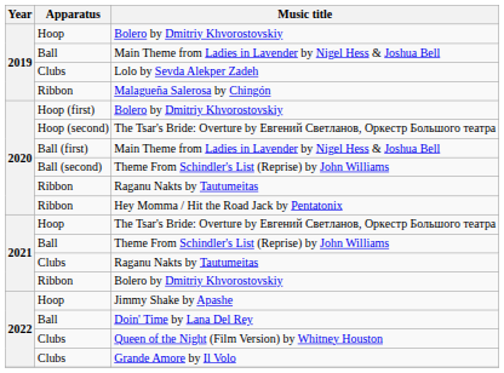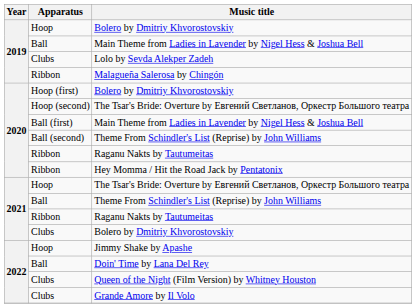 <table class="wikitable plainrowheaders">
 <tr>
 <th scope=col>Year</th>
 <th scope=col>Apparatus</th>
 <th scope=col>Music title</th>
 </tr>
 <tr>
 <th rowspan="4">2019</th>
 <td>Hoop</td>
 <td><a href='#'>Bolero</a> by <a href='#'>Dmitriy Khvorostovskiy</a></td>
 </tr>
 <tr>
 <td>Ball</td>
 <td>Main Theme from <a href='#'>Ladies in Lavender</a> by <a href='#'>Nigel Hess</a> & <a href='#'>Joshua Bell</a></td>
 </tr>
 <tr>
 <td>Clubs</td>
 <td>Lolo by <a href='#'>Sevda Alekper Zadeh</a></td>
 </tr>
 <tr>
 <td>Ribbon</td>
 <td><a href='#'>Malagueña Salerosa</a> by <a href='#'>Chingón</a></td>
 </tr>
 <tr>
 <th rowspan="6">2020</th>
 <td>Hoop (first)</td>
 <td><a href='#'>Bolero</a> by <a href='#'>Dmitriy Khvorostovskiy</a></td>
 </tr>
 <tr>
 <td>Hoop (second)</td>
 <td>The Tsar's Bride: Overture by Евгений Светланов, Оркестр Большого театра</td>
 </tr>
 <tr>
 <td>Ball (first)</td>
 <td>Main Theme from <a href='#'>Ladies in Lavender</a> by <a href='#'>Nigel Hess</a> & <a href='#'>Joshua Bell</a></td>
 </tr>
 <tr>
 <td>Ball (second)</td>
 <td>Theme From <a href='#'>Schindler's List</a> (Reprise) by <a href='#'>John Williams</a></td>
 </tr>
 <tr>
 <td>Ribbon</td>
 <td>Raganu Nakts by <a href='#'>Tautumeitas</a></td>
 </tr>
 <tr>
 <td>Ribbon</td>
 <td>Hey Momma / Hit the Road Jack by <a href='#'>Pentatonix</a></td>
 </tr>
 <tr>
 <th rowspan="4">2021</th>
 <td>Hoop</td>
 <td>The Tsar's Bride: Overture by Евгений Светланов, Оркестр Большого театра</td>
 </tr>
 <tr>
 <td>Ball</td>
 <td>Theme From <a href='#'>Schindler's List</a> (Reprise) by <a href='#'>John Williams</a></td>
 </tr>
 <tr>
-<td>Clubs</td>
+<td>Ribbon</td>
 <td>Raganu Nakts by <a href='#'>Tautumeitas</a></td>
 </tr>
 <tr>
-<td>Ribbon</td>
+<td>Clubs</td>
 <td>Bolero by <a href='#'>Dmitriy Khvorostovskiy</a></td>
 </tr>
 <tr>
 <th rowspan="4">2022</th>
 <td>Hoop</td>
 <td>Jimmy Shake by <a href='#'>Apashe</a></td>
 </tr>
 <tr>
 <td>Ball</td>
 <td><a href='#'>Doin' Time</a> by <a href='#'>Lana Del Rey</a></td>
 </tr>
 <tr>
 <td>Clubs</td>
 <td><a href='#'>Queen of the Night</a> (Film Version) by <a href='#'>Whitney Houston</a></td>
 </tr>
 <tr>
 <td>Clubs</td>
 <td><a href='#'>Grande Amore</a> by <a href='#'>Il Volo</a></td>
 </tr>
 <tr>
 </tr>
 </table>
